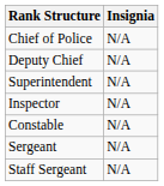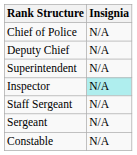 <table class="wikitable">
 <tr>
 <th>Rank Structure</th>
 <th>Insignia</th>
 </tr>
 <tr>
 <td>Chief of Police</td>
 <td>N/A</td>
 </tr>
 <tr>
 <td>Deputy Chief</td>
 <td>N/A</td>
 </tr>
 <tr>
 <td>Superintendent</td>
 <td>N/A</td>
 </tr>
 <tr>
 <td>Inspector</td>
-<td>N/A</td>
+<td style="background: paleturquoise;">N/A</td>
 </tr>
 <tr>
-<td>Constable</td>
+<td>Staff Sergeant</td>
 <td>N/A</td>
 </tr>
 <tr>
 <td>Sergeant</td>
 <td>N/A</td>
 </tr>
 <tr>
-<td>Staff Sergeant</td>
+<td>Constable</td>
 <td>N/A</td>
 </tr>
 </table>
